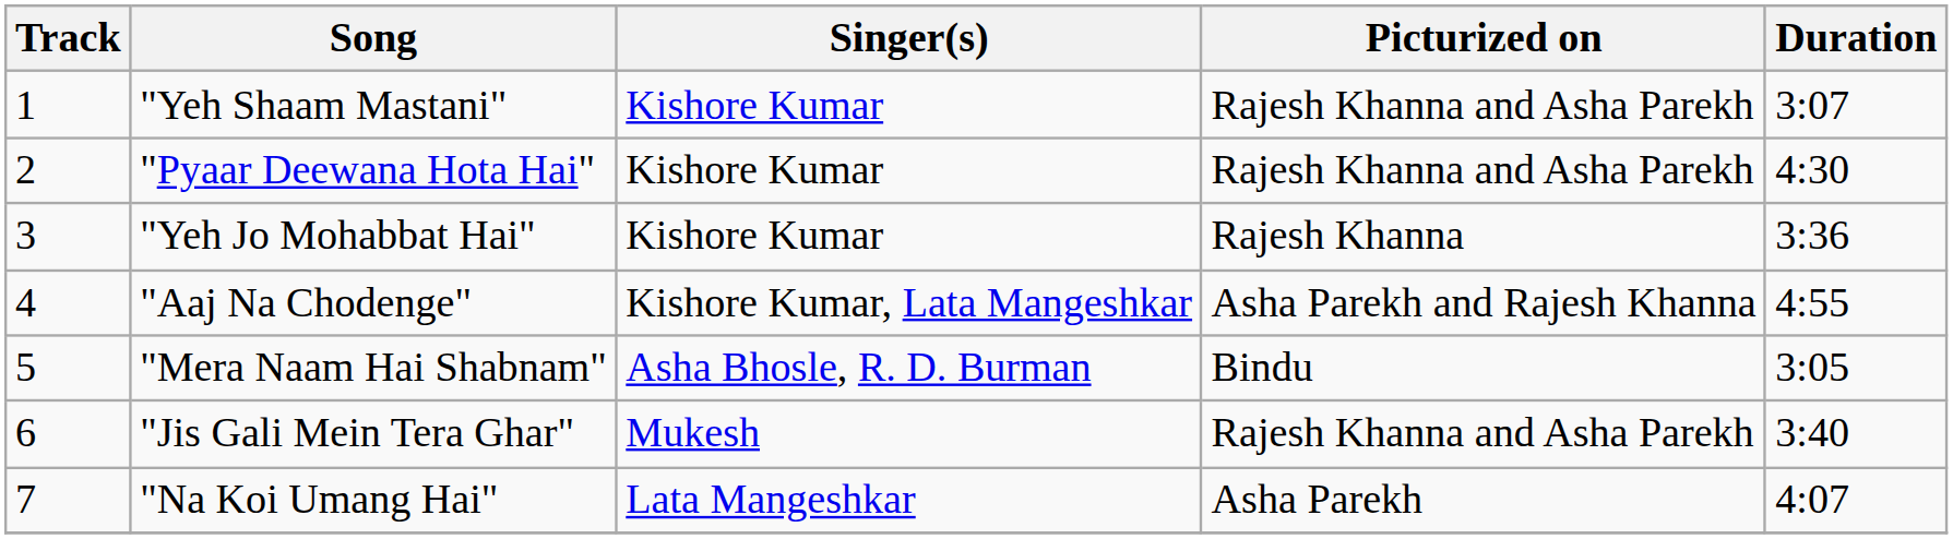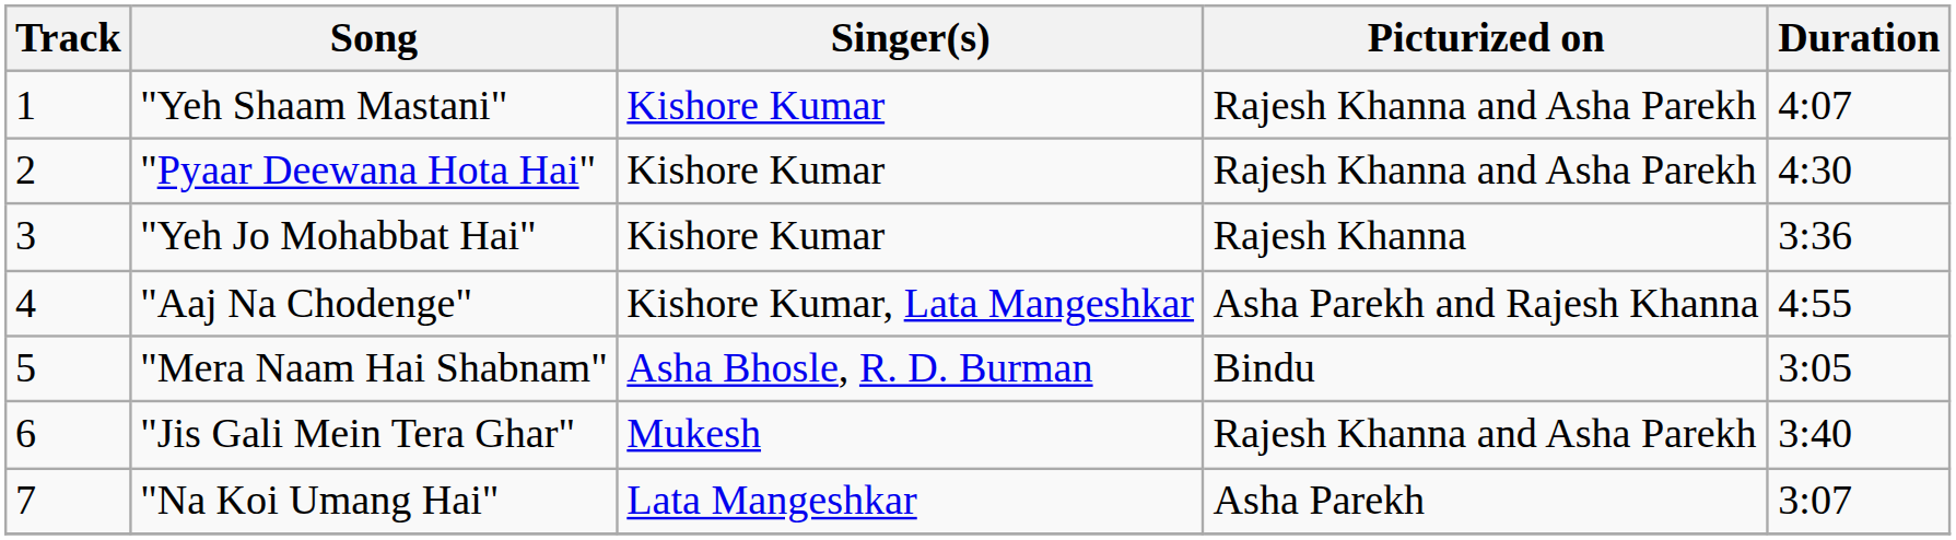 <table class="wikitable">
 <tr style="background:#ccc; text-align:center;">
 <th>Track</th>
 <th>Song</th>
 <th>Singer(s)</th>
 <th>Picturized on</th>
 <th>Duration</th>
 </tr>
 <tr>
 <td>1</td>
 <td>"Yeh Shaam Mastani"</td>
 <td><a href='#'>Kishore Kumar</a></td>
 <td>Rajesh Khanna and Asha Parekh</td>
-<td>3:07</td>
+<td>4:07</td>
 </tr>
 <tr>
 <td>2</td>
 <td>"<a href='#'>Pyaar Deewana Hota Hai</a>"</td>
 <td>Kishore Kumar</td>
 <td>Rajesh Khanna and Asha Parekh</td>
 <td>4:30</td>
 </tr>
 <tr>
 <td>3</td>
 <td>"Yeh Jo Mohabbat Hai"</td>
 <td>Kishore Kumar</td>
 <td>Rajesh Khanna</td>
 <td>3:36</td>
 </tr>
 <tr>
 <td>4</td>
 <td>"Aaj Na Chodenge"</td>
 <td>Kishore Kumar, <a href='#'>Lata Mangeshkar</a></td>
 <td>Asha Parekh and Rajesh Khanna</td>
 <td>4:55</td>
 </tr>
 <tr>
 <td>5</td>
 <td>"Mera Naam Hai Shabnam"</td>
 <td><a href='#'>Asha Bhosle</a>, <a href='#'>R. D. Burman</a></td>
 <td>Bindu</td>
 <td>3:05</td>
 </tr>
 <tr>
 <td>6</td>
 <td>"Jis Gali Mein Tera Ghar"</td>
 <td><a href='#'>Mukesh</a></td>
 <td>Rajesh Khanna and Asha Parekh</td>
 <td>3:40</td>
 </tr>
 <tr>
 <td>7</td>
 <td>"Na Koi Umang Hai"</td>
 <td><a href='#'>Lata Mangeshkar</a></td>
 <td>Asha Parekh</td>
-<td>4:07</td>
+<td>3:07</td>
 </tr>
 <tr>
 </tr>
 </table>
